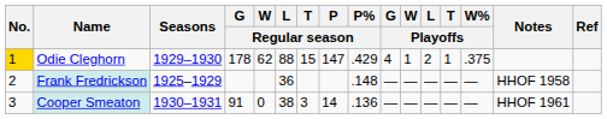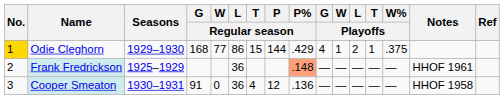 <table class="wikitable" style="text-align:left">
 <tr>
 <th rowspan="2">No.</th>
 <th rowspan="2">Name</th>
 <th rowspan="2">Seasons</th>
 <th>G</th>
 <th>W</th>
 <th>L</th>
 <th>T</th>
 <th>P</th>
 <th>P%</th>
 <th>G</th>
 <th>W</th>
 <th>L</th>
 <th>T</th>
 <th>W%</th>
 <th rowspan="2" class="unsortable">Notes</th>
 <th rowspan="2" class="unsortable">Ref</th>
 </tr>
 <tr class="unsortable">
 <th colspan="6">Regular season</th>
 <th colspan="5">Playoffs</th>
 </tr>
 <tr>
 <td style="background: gold;">1</td>
 <td><a href='#'>Odie Cleghorn</a></td>
 <td><a href='#'>1929–1930</a></td>
-<td>178</td>
-<td>62</td>
-<td>88</td>
+<td>168</td>
+<td>77</td>
+<td>86</td>
 <td>15</td>
-<td>147</td>
+<td>144</td>
 <td>.429</td>
 <td>4</td>
 <td>1</td>
 <td>2</td>
 <td>1</td>
 <td>.375</td>
 <td></td>
 <td></td>
 </tr>
 <tr>
 <td>2</td>
 <td bgcolor="#CFECEC"><a href='#'>Frank Fredrickson</a></td>
 <td><a href='#'>1925</a>–<a href='#'>1929</a></td>
 <td></td>
 <td></td>
 <td>36</td>
 <td></td>
 <td></td>
-<td>.148</td>
+<td style="background: lightsalmon;">.148</td>
+<td>—</td>
+<td>—</td>
+<td>—</td>
+<td>—</td>
+<td>—</td>
+<td>HHOF 1961</td>
+<td></td>
+</tr>
+<tr>
+<td>3</td>
+<td bgcolor="#CFECEC"><a href='#'>Cooper Smeaton</a></td>
+<td><a href='#'>1930–1931</a></td>
+<td>91</td>
+<td>0</td>
+<td>36</td>
+<td>4</td>
+<td>12</td>
+<td>.136</td>
 <td>—</td>
 <td>—</td>
 <td>—</td>
 <td>—</td>
 <td>—</td>
 <td>HHOF 1958</td>
 <td></td>
 </tr>
-<tr>
-<td>3</td>
-<td bgcolor="#CFECEC"><a href='#'>Cooper Smeaton</a></td>
-<td><a href='#'>1930–1931</a></td>
-<td>91</td>
-<td>0</td>
-<td>38</td>
-<td>3</td>
-<td>14</td>
-<td>.136</td>
-<td>—</td>
-<td>—</td>
-<td>—</td>
-<td>—</td>
-<td>—</td>
-<td>HHOF 1961</td>
-<td></td>
-</tr>
 </table>
